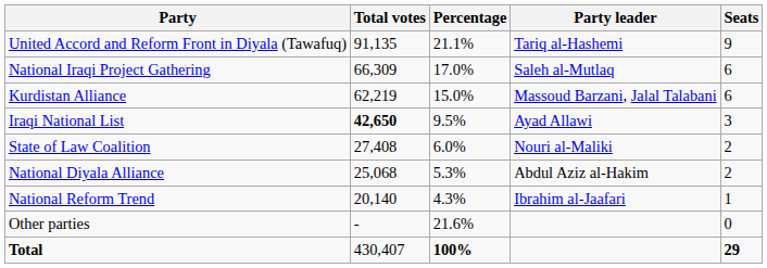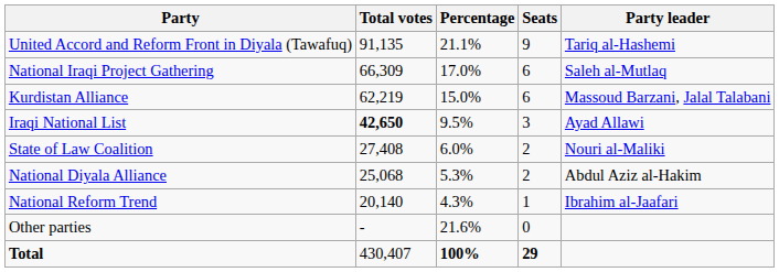 <table class="wikitable" style="border:1px solid #8888aa; background:#f8f8f8; padding:0; font-size:90%;">
 <tr>
 <th>Party</th>
 <th>Total votes</th>
 <th>Percentage</th>
+<th>Seats</th>
 <th>Party leader</th>
-<th>Seats</th>
 </tr>
 <tr>
 <td><a href='#'>United Accord and Reform Front in Diyala</a> (Tawafuq)</td>
 <td>91,135</td>
 <td>21.1%</td>
+<td>9</td>
 <td><a href='#'>Tariq al-Hashemi</a></td>
-<td>9</td>
 </tr>
 <tr>
 <td><a href='#'>National Iraqi Project Gathering</a></td>
 <td>66,309</td>
 <td>17.0%</td>
+<td>6</td>
 <td><a href='#'>Saleh al-Mutlaq</a></td>
-<td>6</td>
 </tr>
 <tr>
 <td><a href='#'>Kurdistan Alliance</a></td>
 <td>62,219</td>
 <td>15.0%</td>
+<td>6</td>
 <td><a href='#'>Massoud Barzani</a>, <a href='#'>Jalal Talabani</a></td>
-<td>6</td>
 </tr>
 <tr>
 <td><a href='#'>Iraqi National List</a></td>
 <td><strong>42,650</strong></td>
 <td>9.5%</td>
+<td>3</td>
 <td><a href='#'>Ayad Allawi</a></td>
-<td>3</td>
 </tr>
 <tr>
 <td><a href='#'>State of Law Coalition</a></td>
 <td>27,408</td>
 <td>6.0%</td>
+<td>2</td>
 <td><a href='#'>Nouri al-Maliki</a></td>
-<td>2</td>
 </tr>
 <tr>
 <td><a href='#'>National Diyala Alliance</a></td>
 <td>25,068</td>
 <td>5.3%</td>
+<td>2</td>
 <td>Abdul Aziz al-Hakim</td>
-<td>2</td>
 </tr>
 <tr>
 <td><a href='#'>National Reform Trend</a></td>
 <td>20,140</td>
 <td>4.3%</td>
+<td>1</td>
 <td><a href='#'>Ibrahim al-Jaafari</a></td>
-<td>1</td>
 </tr>
 <tr>
 <td>Other parties</td>
 <td>-</td>
 <td>21.6%</td>
+<td>0</td>
 <td></td>
-<td>0</td>
 </tr>
 <tr>
 <td><strong>Total</strong></td>
 <td>430,407</td>
 <td><strong>100%</strong></td>
+<td><strong>29</strong></td>
 <td></td>
-<td><strong>29</strong></td>
 </tr>
 </table>
